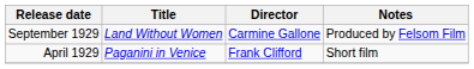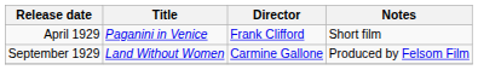 <table class="wikitable sortable">
 <tr>
 <th>Release date</th>
 <th>Title</th>
 <th>Director</th>
 <th class="unsortable">Notes</th>
 </tr>
 <tr>
+<td align="right">April 1929</td>
+<td><em><a href='#'>Paganini in Venice</a></em></td>
+<td><a href='#'>Frank Clifford</a></td>
+<td>Short film</td>
+</tr>
+<tr>
 <td align="right">September 1929</td>
 <td><em><a href='#'>Land Without Women</a></em></td>
 <td><a href='#'>Carmine Gallone</a></td>
 <td>Produced by <a href='#'>Felsom Film</a></td>
 </tr>
 <tr>
-<td align="right">April 1929</td>
-<td><em><a href='#'>Paganini in Venice</a></em></td>
-<td><a href='#'>Frank Clifford</a></td>
-<td>Short film</td>
-</tr>
-<tr>
 </tr>
 </table>
